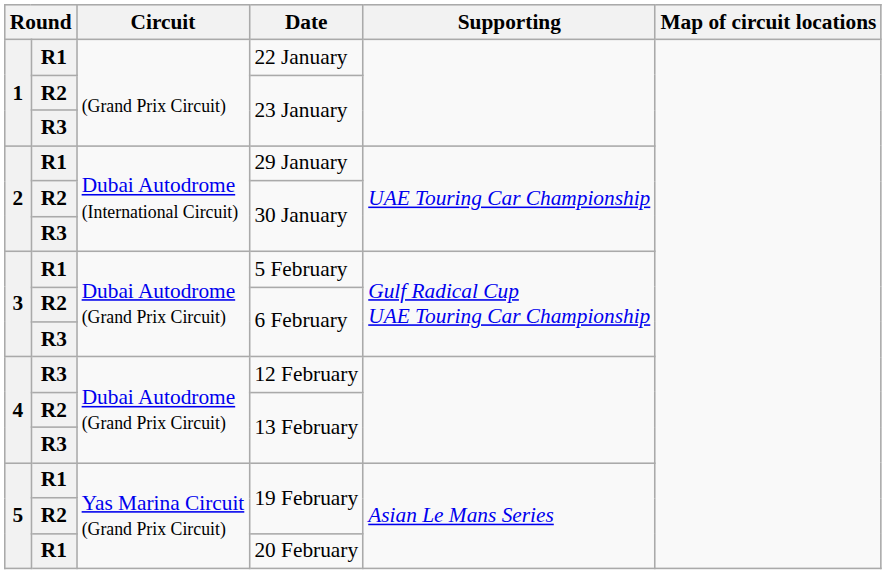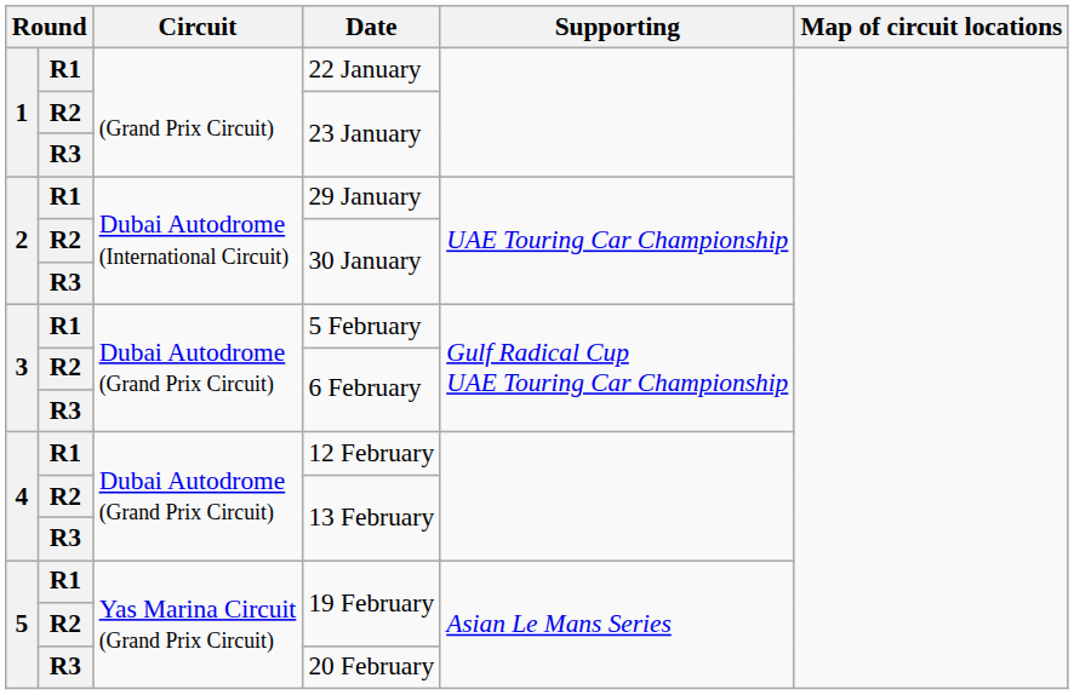 <table class="wikitable" style="font-size:85%">
 <tr>
 <th colspan="2">Round</th>
 <th>Circuit</th>
 <th>Date</th>
 <th>Supporting</th>
 <th>Map of circuit locations</th>
 </tr>
 <tr>
 <th rowspan=3>1</th>
 <th>R1</th>
 <td rowspan=3><br><small>(Grand Prix Circuit)</small></td>
 <td nowrap>22 January</td>
 <td rowspan=3></td>
 <td rowspan="15"></td>
 </tr>
 <tr>
 <th>R2</th>
 <td rowspan=2>23 January</td>
 </tr>
 <tr>
 <th>R3</th>
 </tr>
 <tr>
 <th rowspan=3>2</th>
 <th>R1</th>
 <td rowspan=3><a href='#'>Dubai Autodrome</a><br><small>(International Circuit)</small></td>
 <td>29 January</td>
 <td rowspan=3><em><a href='#'>UAE Touring Car Championship</a></em></td>
 </tr>
 <tr>
 <th>R2</th>
 <td rowspan=2>30 January</td>
 </tr>
 <tr>
 <th>R3</th>
 </tr>
 <tr>
 <th rowspan=3>3</th>
 <th>R1</th>
 <td rowspan=3><a href='#'>Dubai Autodrome</a><br><small>(Grand Prix Circuit)</small></td>
 <td>5 February</td>
 <td rowspan=3><em><a href='#'>Gulf Radical Cup</a><br><a href='#'>UAE Touring Car Championship</a></em></td>
 </tr>
 <tr>
 <th>R2</th>
 <td rowspan=2>6 February</td>
 </tr>
 <tr>
 <th>R3</th>
 </tr>
 <tr>
 <th rowspan=3>4</th>
-<th>R3</th>
+<th>R1</th>
 <td rowspan=3><a href='#'>Dubai Autodrome</a><br><small>(Grand Prix Circuit)</small></td>
 <td>12 February</td>
 <td rowspan=3></td>
 </tr>
 <tr>
 <th>R2</th>
 <td rowspan="2">13 February</td>
 </tr>
 <tr>
 <th>R3</th>
 </tr>
 <tr>
 <th rowspan=3>5</th>
 <th>R1</th>
 <td rowspan=3><a href='#'>Yas Marina Circuit</a><br><small>(Grand Prix Circuit)</small></td>
 <td nowrap rowspan="2">19 February</td>
 <td rowspan=3><em><a href='#'>Asian Le Mans Series</a></em></td>
 </tr>
 <tr>
 <th>R2</th>
 </tr>
 <tr>
-<th>R1</th>
+<th>R3</th>
 <td>20 February</td>
 </tr>
 </table>
